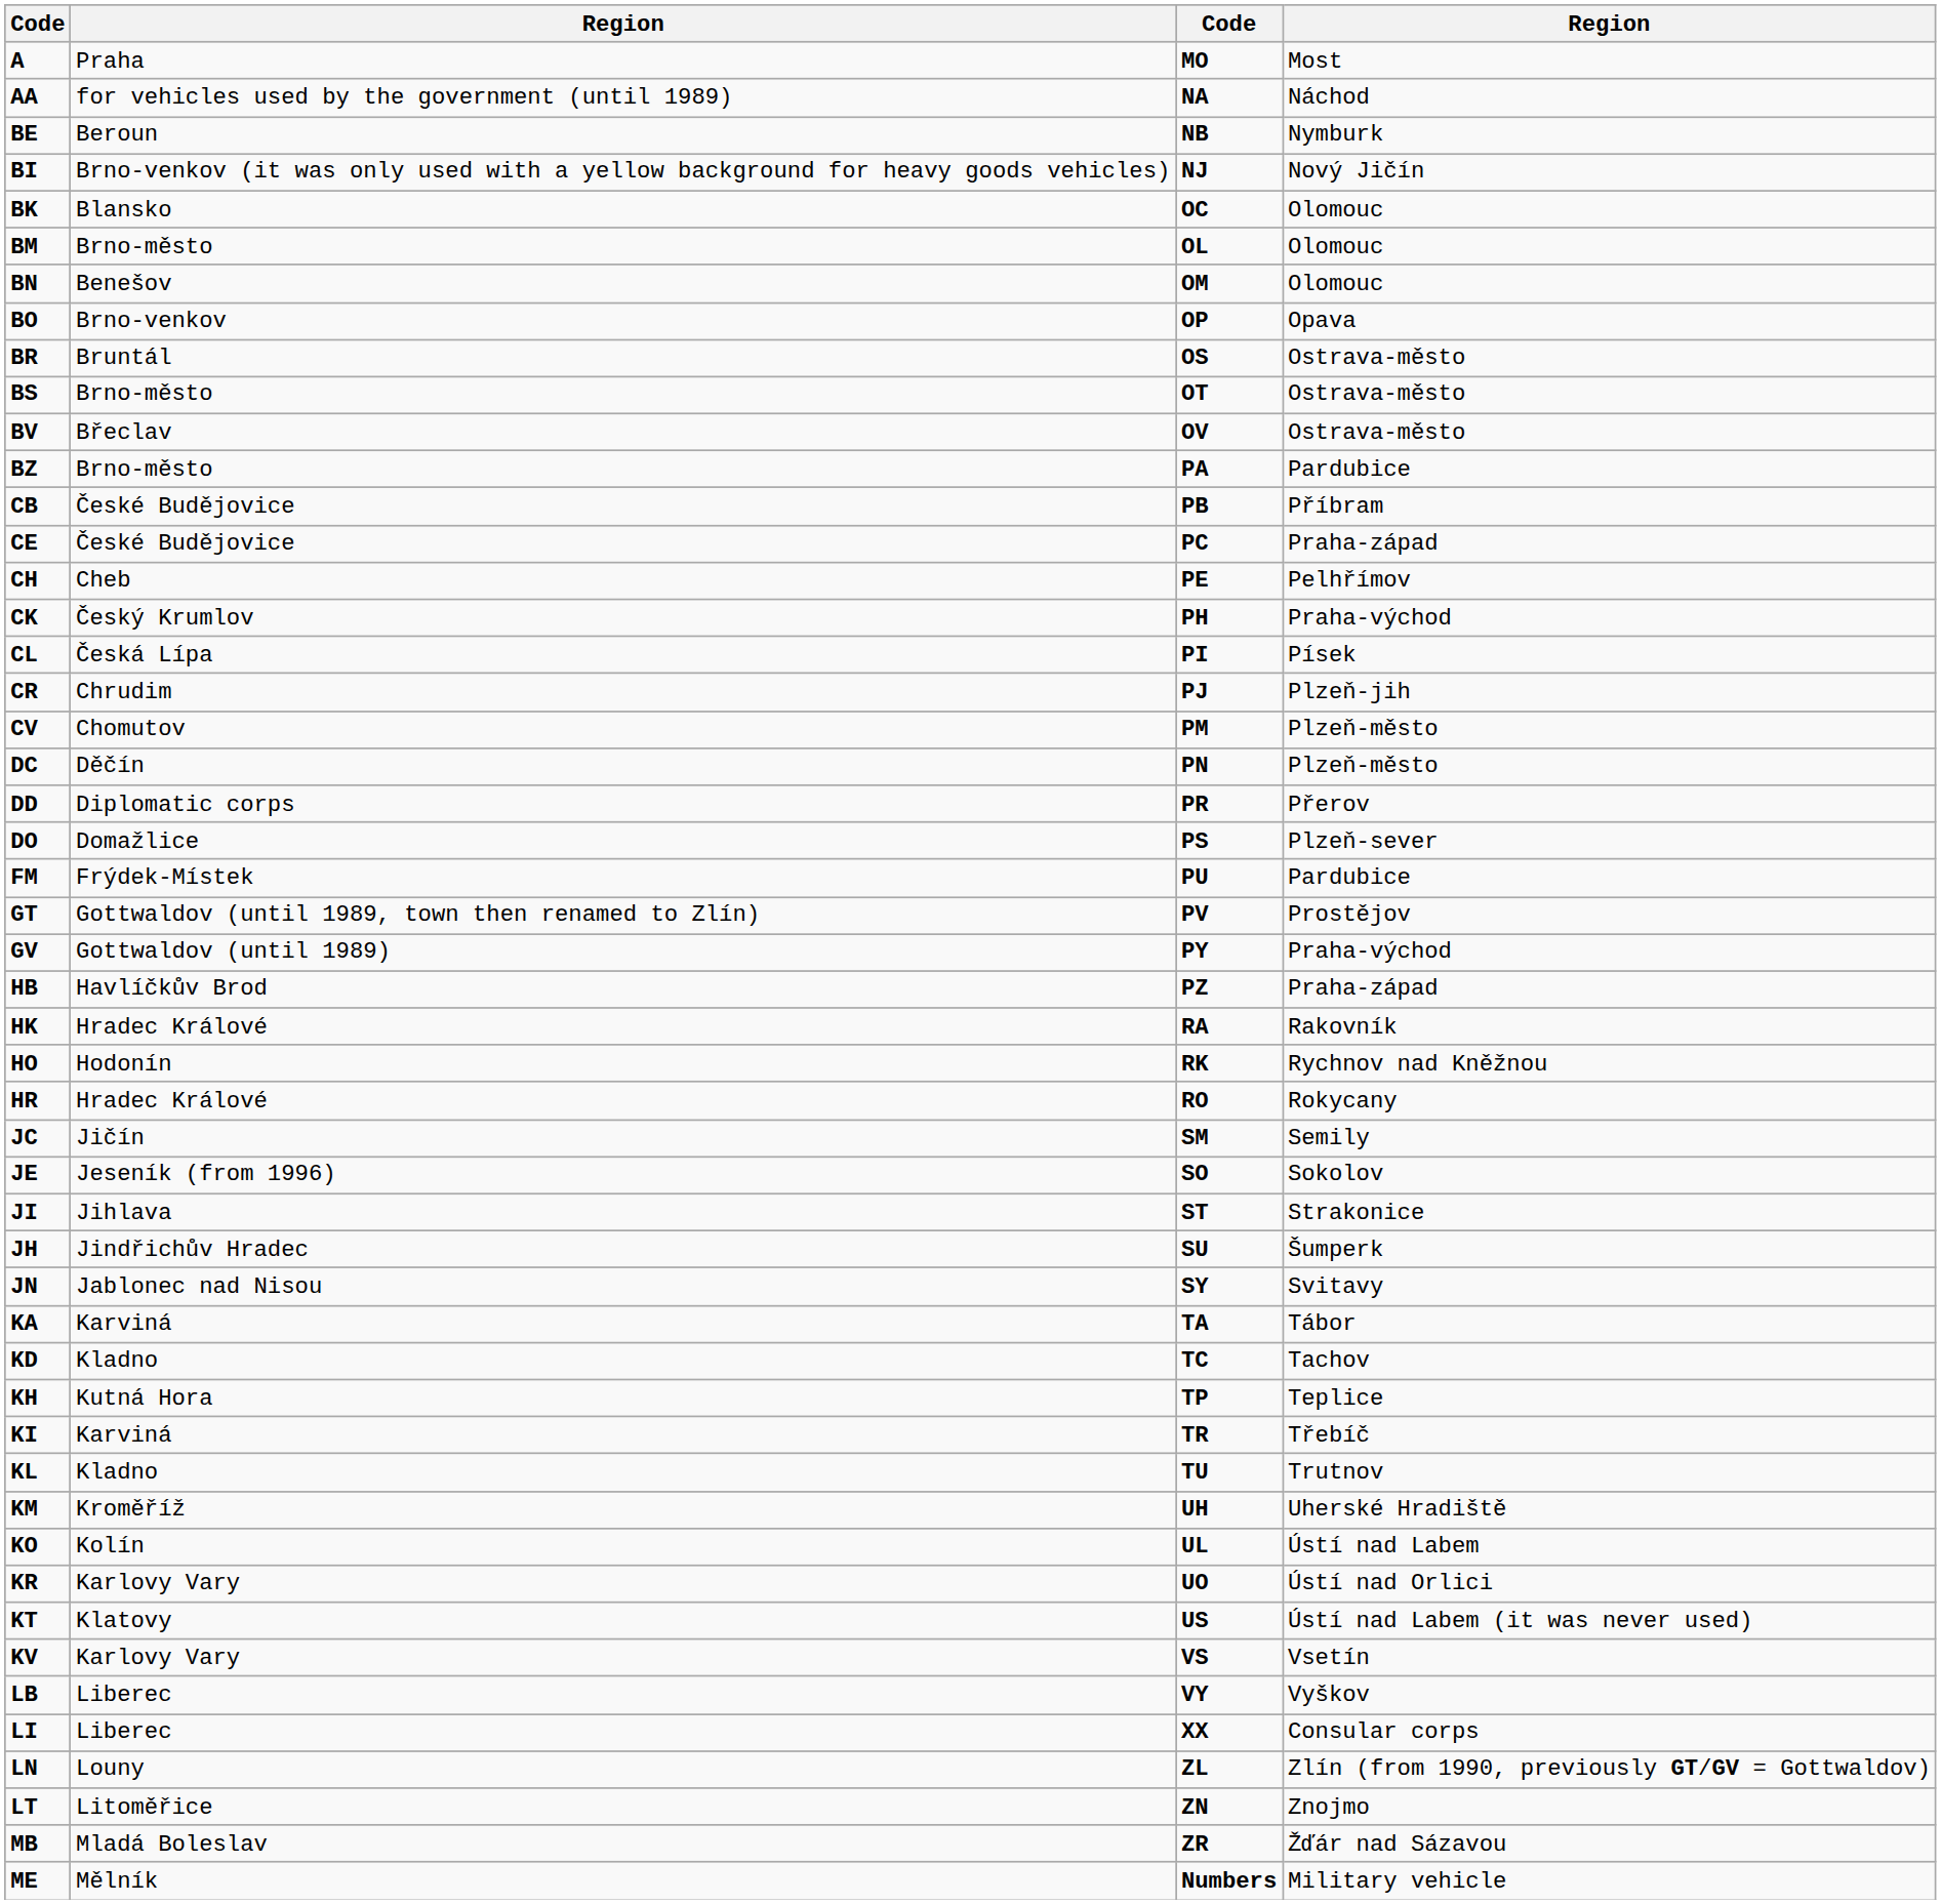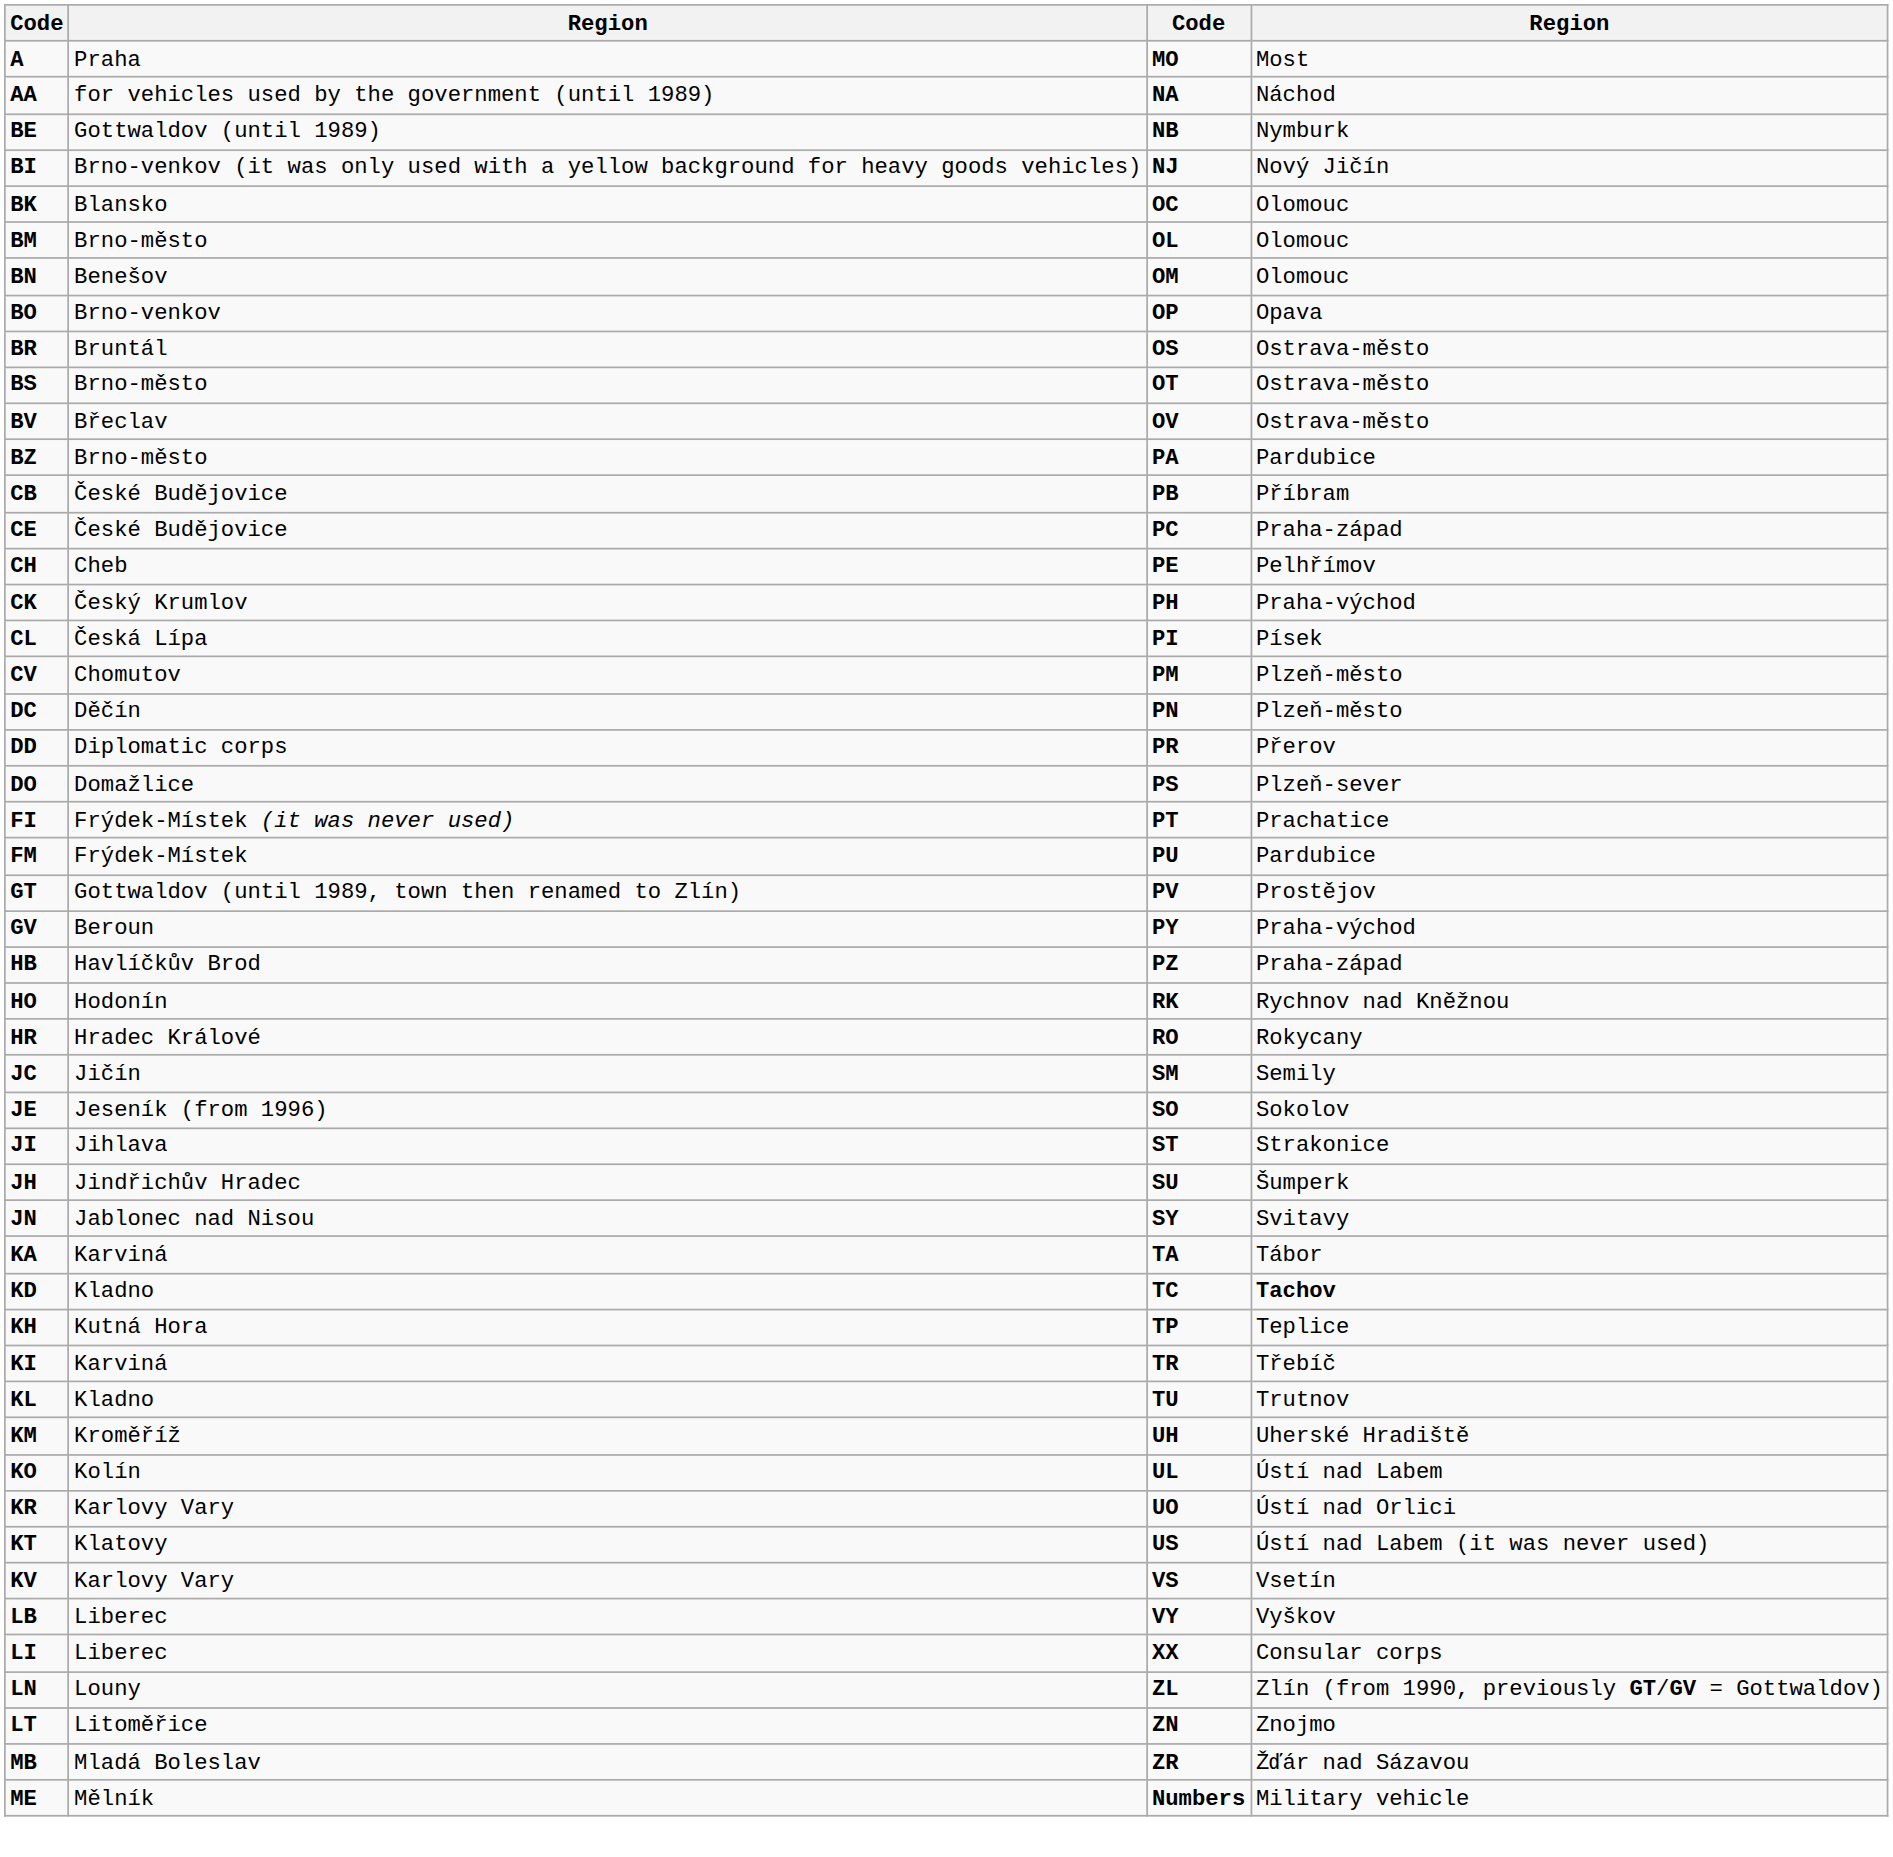 <table class="wikitable">
 <tr>
 <th>Code</th>
 <th>Region</th>
 <th>Code</th>
 <th>Region</th>
 </tr>
 <tr>
 <td><strong>A</strong></td>
 <td>Praha</td>
 <td><strong>MO</strong></td>
 <td>Most</td>
 </tr>
 <tr>
 <td><strong>AA</strong></td>
 <td>for vehicles used by the government (until 1989)</td>
 <td><strong>NA</strong></td>
 <td>Náchod</td>
 </tr>
 <tr>
 <td><strong>BE</strong></td>
-<td>Beroun</td>
+<td>Gottwaldov (until 1989)</td>
 <td><strong>NB</strong></td>
 <td>Nymburk</td>
 </tr>
 <tr>
 <td><strong>BI</strong></td>
 <td>Brno-venkov  (it was only used with a yellow background for heavy goods vehicles)</td>
 <td><strong>NJ</strong></td>
 <td>Nový Jičín</td>
 </tr>
 <tr>
 <td><strong>BK</strong></td>
 <td>Blansko</td>
 <td><strong>OC</strong></td>
 <td>Olomouc</td>
 </tr>
 <tr>
 <td><strong>BM</strong></td>
 <td>Brno-město</td>
 <td><strong>OL</strong></td>
 <td>Olomouc</td>
 </tr>
 <tr>
 <td><strong>BN</strong></td>
 <td>Benešov</td>
 <td><strong>OM</strong></td>
 <td>Olomouc</td>
 </tr>
 <tr>
 <td><strong>BO</strong></td>
 <td>Brno-venkov</td>
 <td><strong>OP</strong></td>
 <td>Opava</td>
 </tr>
 <tr>
 <td><strong>BR</strong></td>
 <td>Bruntál</td>
 <td><strong>OS</strong></td>
 <td>Ostrava-město</td>
 </tr>
 <tr>
 <td><strong>BS</strong></td>
 <td>Brno-město</td>
 <td><strong>OT</strong></td>
 <td>Ostrava-město</td>
 </tr>
 <tr>
 <td><strong>BV</strong></td>
 <td>Břeclav</td>
 <td><strong>OV</strong></td>
 <td>Ostrava-město</td>
 </tr>
 <tr>
 <td><strong>BZ</strong></td>
 <td>Brno-město</td>
 <td><strong>PA</strong></td>
 <td>Pardubice</td>
 </tr>
 <tr>
 <td><strong>CB</strong></td>
 <td>České Budějovice</td>
 <td><strong>PB</strong></td>
 <td>Příbram</td>
 </tr>
 <tr>
 <td><strong>CE</strong></td>
 <td>České Budějovice</td>
 <td><strong>PC</strong></td>
 <td>Praha-západ</td>
 </tr>
 <tr>
 <td><strong>CH</strong></td>
 <td>Cheb</td>
 <td><strong>PE</strong></td>
 <td>Pelhřímov</td>
 </tr>
 <tr>
 <td><strong>CK</strong></td>
 <td>Český Krumlov</td>
 <td><strong>PH</strong></td>
 <td>Praha-východ</td>
 </tr>
 <tr>
 <td><strong>CL</strong></td>
 <td>Česká Lípa</td>
 <td><strong>PI</strong></td>
 <td>Písek</td>
 </tr>
 <tr>
-<td><strong>CR</strong></td>
-<td>Chrudim</td>
-<td><strong>PJ</strong></td>
-<td>Plzeň-jih</td>
-</tr>
-<tr>
 <td><strong>CV</strong></td>
 <td>Chomutov</td>
 <td><strong>PM</strong></td>
 <td>Plzeň-město</td>
 </tr>
 <tr>
 <td><strong>DC</strong></td>
 <td>Děčín</td>
 <td><strong>PN</strong></td>
 <td>Plzeň-město</td>
 </tr>
 <tr>
 <td><strong>DD</strong></td>
 <td>Diplomatic corps</td>
 <td><strong>PR</strong></td>
 <td>Přerov</td>
 </tr>
 <tr>
 <td><strong>DO</strong></td>
 <td>Domažlice</td>
 <td><strong>PS</strong></td>
 <td>Plzeň-sever</td>
 </tr>
 <tr>
+<td><strong>FI</strong></td>
+<td>Frýdek-Místek <em>(it was never used)</em></td>
+<td><strong>PT</strong></td>
+<td>Prachatice</td>
+</tr>
+<tr>
 <td><strong>FM</strong></td>
 <td>Frýdek-Místek</td>
 <td><strong>PU</strong></td>
 <td>Pardubice</td>
 </tr>
 <tr>
 <td><strong>GT</strong></td>
 <td>Gottwaldov (until 1989, town then renamed to Zlín)</td>
 <td><strong>PV</strong></td>
 <td>Prostějov</td>
 </tr>
 <tr>
 <td><strong>GV</strong></td>
-<td>Gottwaldov (until 1989)</td>
+<td>Beroun</td>
 <td><strong>PY</strong></td>
 <td>Praha-východ</td>
 </tr>
 <tr>
 <td><strong>HB</strong></td>
 <td>Havlíčkův Brod</td>
 <td><strong>PZ</strong></td>
 <td>Praha-západ</td>
-</tr>
-<tr>
-<td><strong>HK</strong></td>
-<td>Hradec Králové</td>
-<td><strong>RA</strong></td>
-<td>Rakovník</td>
 </tr>
 <tr>
 <td><strong>HO</strong></td>
 <td>Hodonín</td>
 <td><strong>RK</strong></td>
 <td>Rychnov nad Kněžnou</td>
 </tr>
 <tr>
 <td><strong>HR</strong></td>
 <td>Hradec Králové</td>
 <td><strong>RO</strong></td>
 <td>Rokycany</td>
 </tr>
 <tr>
 <td><strong>JC</strong></td>
 <td>Jičín</td>
 <td><strong>SM</strong></td>
 <td>Semily</td>
 </tr>
 <tr>
 <td><strong>JE</strong></td>
 <td>Jeseník (from 1996)</td>
 <td><strong>SO</strong></td>
 <td>Sokolov</td>
 </tr>
 <tr>
 <td><strong>JI</strong></td>
 <td>Jihlava</td>
 <td><strong>ST</strong></td>
 <td>Strakonice</td>
 </tr>
 <tr>
 <td><strong>JH</strong></td>
 <td>Jindřichův Hradec</td>
 <td><strong>SU</strong></td>
 <td>Šumperk</td>
 </tr>
 <tr>
 <td><strong>JN</strong></td>
 <td>Jablonec nad Nisou</td>
 <td><strong>SY</strong></td>
 <td>Svitavy</td>
 </tr>
 <tr>
 <td><strong>KA</strong></td>
 <td>Karviná</td>
 <td><strong>TA</strong></td>
 <td>Tábor</td>
 </tr>
 <tr>
 <td><strong>KD</strong></td>
 <td>Kladno</td>
 <td><strong>TC</strong></td>
-<td>Tachov</td>
+<td><strong>Tachov</strong></td>
 </tr>
 <tr>
 <td><strong>KH</strong></td>
 <td>Kutná Hora</td>
 <td><strong>TP</strong></td>
 <td>Teplice</td>
 </tr>
 <tr>
 <td><strong>KI</strong></td>
 <td>Karviná</td>
 <td><strong>TR</strong></td>
 <td>Třebíč</td>
 </tr>
 <tr>
 <td><strong>KL</strong></td>
 <td>Kladno</td>
 <td><strong>TU</strong></td>
 <td>Trutnov</td>
 </tr>
 <tr>
 <td><strong>KM</strong></td>
 <td>Kroměříž</td>
 <td><strong>UH</strong></td>
 <td>Uherské Hradiště</td>
 </tr>
 <tr>
 <td><strong>KO</strong></td>
 <td>Kolín</td>
 <td><strong>UL</strong></td>
 <td>Ústí nad Labem</td>
 </tr>
 <tr>
 <td><strong>KR</strong></td>
 <td>Karlovy Vary</td>
 <td><strong>UO</strong></td>
 <td>Ústí nad Orlici</td>
 </tr>
 <tr>
 <td><strong>KT</strong></td>
 <td>Klatovy</td>
 <td><strong>US</strong></td>
 <td>Ústí nad Labem (it was never used)</td>
 </tr>
 <tr>
 <td><strong>KV</strong></td>
 <td>Karlovy Vary</td>
 <td><strong>VS</strong></td>
 <td>Vsetín</td>
 </tr>
 <tr>
 <td><strong>LB</strong></td>
 <td>Liberec</td>
 <td><strong>VY</strong></td>
 <td>Vyškov</td>
 </tr>
 <tr>
 <td><strong>LI</strong></td>
 <td>Liberec</td>
 <td><strong>XX</strong></td>
 <td>Consular corps</td>
 </tr>
 <tr>
 <td><strong>LN</strong></td>
 <td>Louny</td>
 <td><strong>ZL</strong></td>
 <td>Zlín  (from 1990, previously <strong>GT</strong>/<strong>GV</strong> = Gottwaldov)</td>
 </tr>
 <tr>
 <td><strong>LT</strong></td>
 <td>Litoměřice</td>
 <td><strong>ZN</strong></td>
 <td>Znojmo</td>
 </tr>
 <tr>
 <td><strong>MB</strong></td>
 <td>Mladá Boleslav</td>
 <td><strong>ZR</strong></td>
 <td>Žďár nad Sázavou</td>
 </tr>
 <tr>
 <td><strong>ME</strong></td>
 <td>Mělník</td>
 <td><strong>Numbers</strong></td>
 <td>Military vehicle</td>
 </tr>
 </table>
